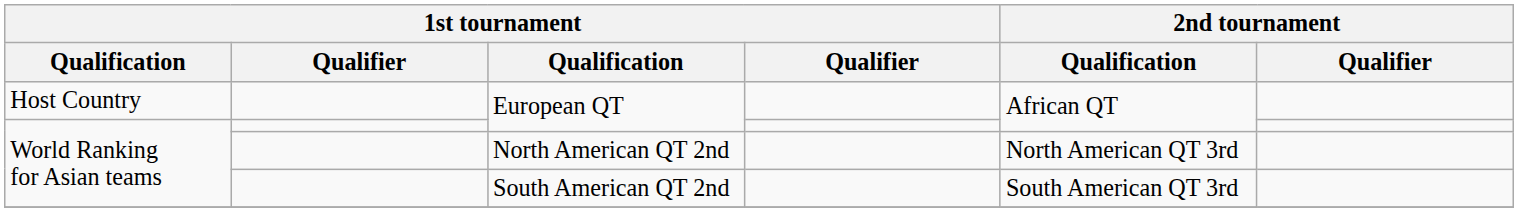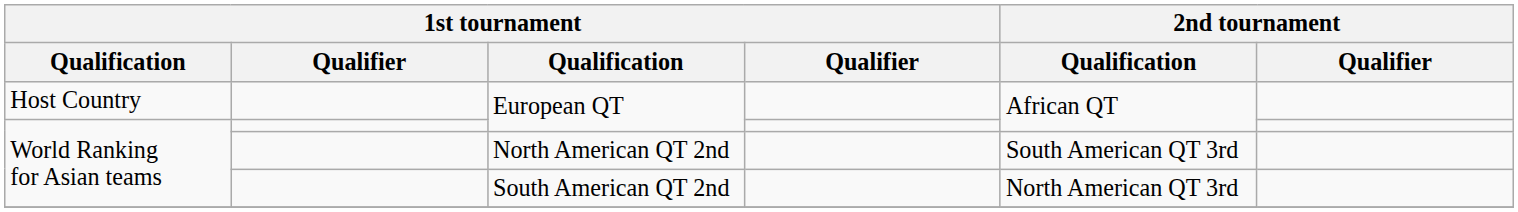 <table class="wikitable" width=1000>
 <tr>
 <th colspan="4">1st tournament</th>
 <th colspan="2">2nd tournament</th>
 </tr>
 <tr>
 <th width=15%>Qualification</th>
 <th width=17%>Qualifier</th>
 <th width=17%>Qualification</th>
 <th width=17%>Qualifier</th>
 <th width=17%>Qualification</th>
 <th width=17%>Qualifier</th>
 </tr>
 <tr>
 <td>Host Country</td>
 <td></td>
 <td rowspan="2">European QT</td>
 <td></td>
 <td rowspan="2">African QT</td>
 <td></td>
 </tr>
 <tr>
 <td rowspan="3">World Ranking<br>for Asian teams</td>
 <td></td>
 <td></td>
 <td></td>
 </tr>
 <tr>
 <td></td>
 <td>North American QT 2nd</td>
 <td></td>
-<td>North American QT 3rd</td>
+<td>South American QT 3rd</td>
 <td></td>
 </tr>
 <tr>
 <td></td>
 <td>South American QT 2nd</td>
 <td></td>
-<td>South American QT 3rd</td>
+<td>North American QT 3rd</td>
 <td></td>
 </tr>
 <tr>
 </tr>
 </table>
